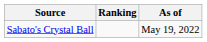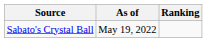 <table class="wikitable" style="text-align:center">
 <tr>
 <th>Source</th>
+<th>As of</th>
 <th>Ranking</th>
-<th>As of</th>
 </tr>
 <tr>
 <td align=left><a href='#'>Sabato's Crystal Ball</a></td>
+<td>May 19, 2022</td>
 <td></td>
-<td>May 19, 2022</td>
 </tr>
 </table>
